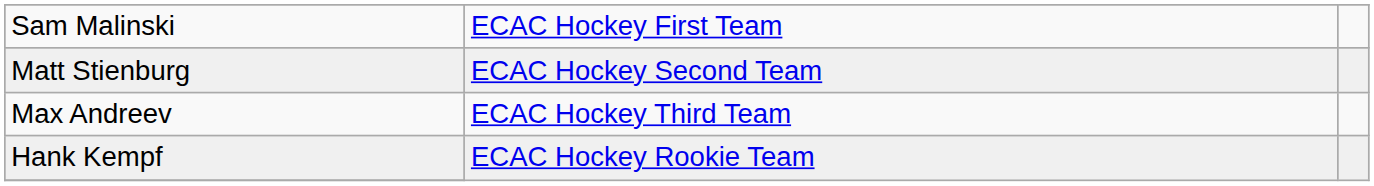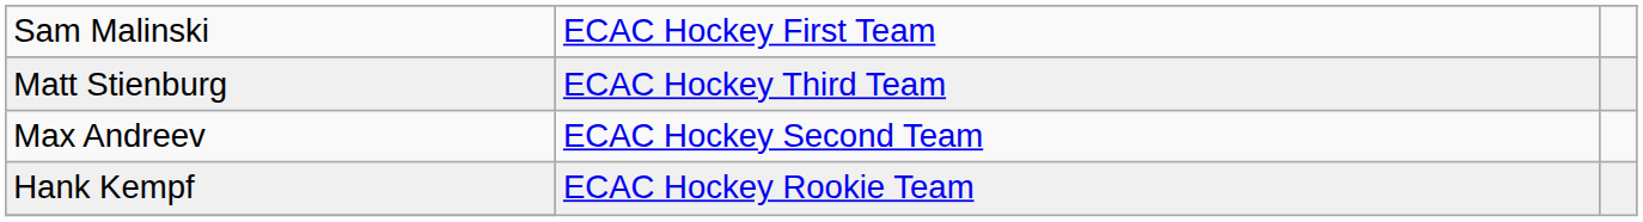 <table class="wikitable" width=40%>
 <tr>
 <td>Sam Malinski</td>
 <td rowspan=1><a href='#'>ECAC Hockey First Team</a></td>
 <td rowspan=1></td>
 </tr>
 <tr bgcolor=f0f0f0>
 <td>Matt Stienburg</td>
-<td rowspan=1><a href='#'>ECAC Hockey Second Team</a></td>
+<td rowspan=1><a href='#'>ECAC Hockey Third Team</a></td>
 <td rowspan=1></td>
 </tr>
 <tr>
 <td>Max Andreev</td>
-<td rowspan=1><a href='#'>ECAC Hockey Third Team</a></td>
+<td rowspan=1><a href='#'>ECAC Hockey Second Team</a></td>
 <td rowspan=1></td>
 </tr>
 <tr bgcolor=f0f0f0>
 <td>Hank Kempf</td>
 <td rowspan=3><a href='#'>ECAC Hockey Rookie Team</a></td>
 <td rowspan=3></td>
 </tr>
 <tr>
 </tr>
 </table>
